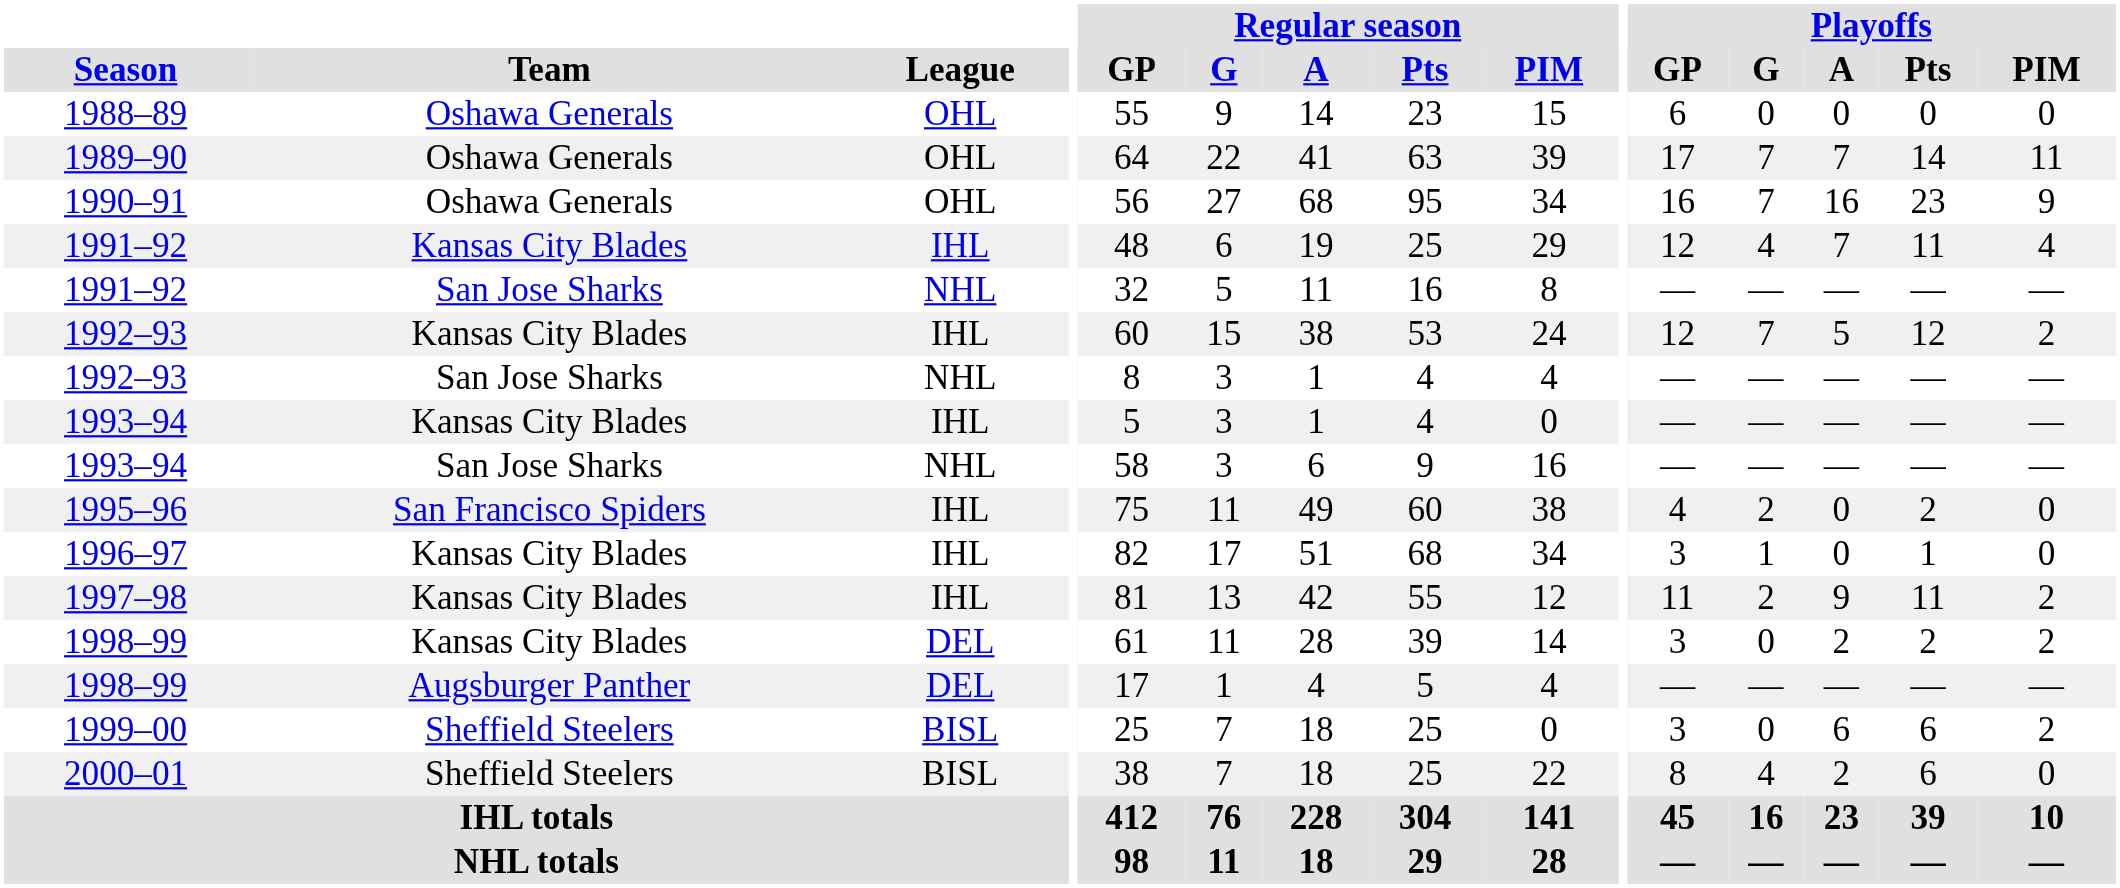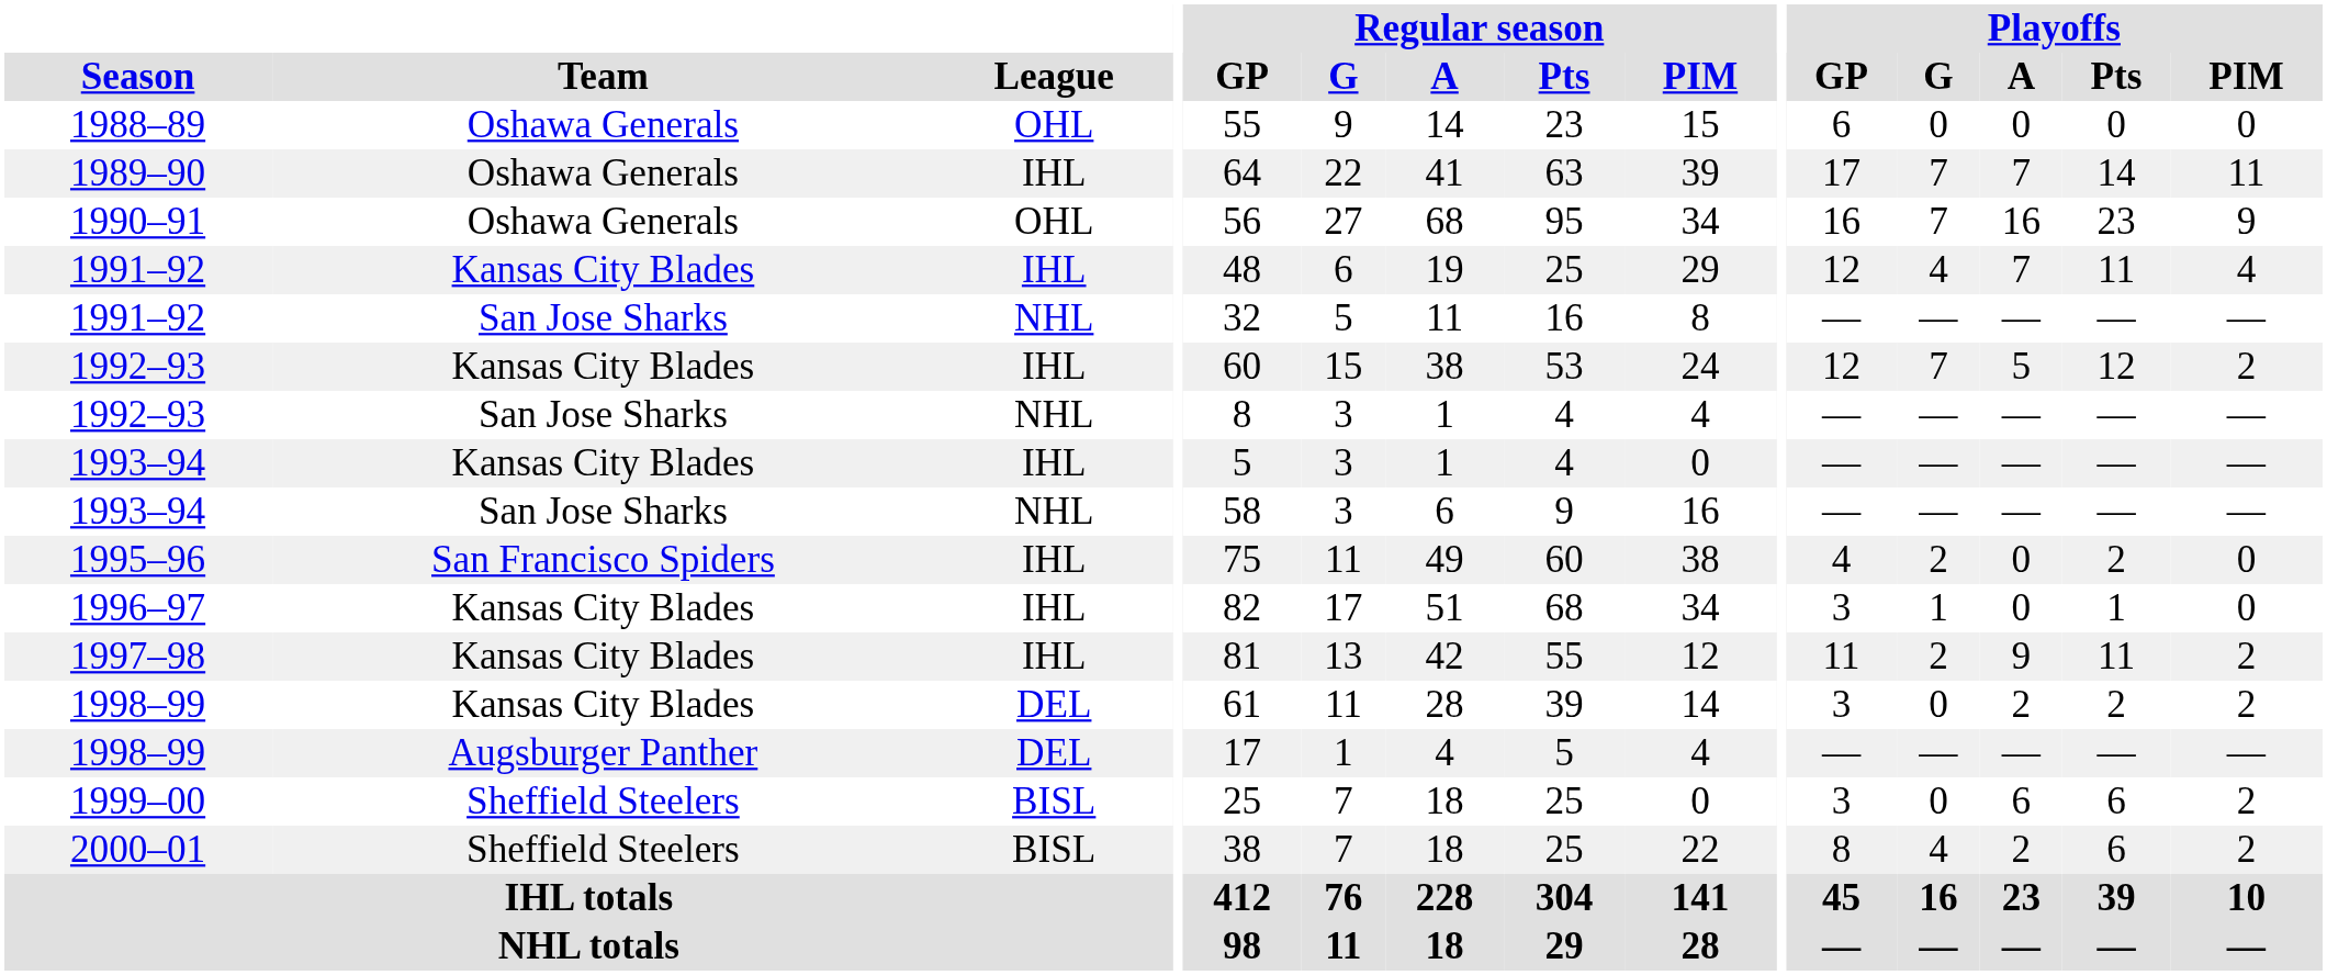 <table border="0" cellpadding="1" cellspacing="0" style="text-align:center; width:60em">
 <tr bgcolor="#e0e0e0">
 <th colspan="3" bgcolor="#ffffff"></th>
 <th rowspan="100" bgcolor="#ffffff"></th>
 <th colspan="5"><a href='#'>Regular season</a></th>
 <th rowspan="100" bgcolor="#ffffff"></th>
 <th colspan="5"><a href='#'>Playoffs</a></th>
 </tr>
 <tr bgcolor="#e0e0e0">
 <th><a href='#'>Season</a></th>
 <th>Team</th>
 <th>League</th>
 <th>GP</th>
 <th><a href='#'>G</a></th>
 <th><a href='#'>A</a></th>
 <th><a href='#'>Pts</a></th>
 <th><a href='#'>PIM</a></th>
 <th>GP</th>
 <th>G</th>
 <th>A</th>
 <th>Pts</th>
 <th>PIM</th>
 </tr>
 <tr>
 <td><a href='#'>1988–89</a></td>
 <td><a href='#'>Oshawa Generals</a></td>
 <td><a href='#'>OHL</a></td>
 <td>55</td>
 <td>9</td>
 <td>14</td>
 <td>23</td>
 <td>15</td>
 <td>6</td>
 <td>0</td>
 <td>0</td>
 <td>0</td>
 <td>0</td>
 </tr>
 <tr bgcolor="#f0f0f0">
 <td><a href='#'>1989–90</a></td>
 <td>Oshawa Generals</td>
-<td>OHL</td>
+<td>IHL</td>
 <td>64</td>
 <td>22</td>
 <td>41</td>
 <td>63</td>
 <td>39</td>
 <td>17</td>
 <td>7</td>
 <td>7</td>
 <td>14</td>
 <td>11</td>
 </tr>
 <tr>
 <td><a href='#'>1990–91</a></td>
 <td>Oshawa Generals</td>
 <td>OHL</td>
 <td>56</td>
 <td>27</td>
 <td>68</td>
 <td>95</td>
 <td>34</td>
 <td>16</td>
 <td>7</td>
 <td>16</td>
 <td>23</td>
 <td>9</td>
 </tr>
 <tr bgcolor="#f0f0f0">
 <td><a href='#'>1991–92</a></td>
 <td><a href='#'>Kansas City Blades</a></td>
 <td><a href='#'>IHL</a></td>
 <td>48</td>
 <td>6</td>
 <td>19</td>
 <td>25</td>
 <td>29</td>
 <td>12</td>
 <td>4</td>
 <td>7</td>
 <td>11</td>
 <td>4</td>
 </tr>
 <tr>
 <td><a href='#'>1991–92</a></td>
 <td><a href='#'>San Jose Sharks</a></td>
 <td><a href='#'>NHL</a></td>
 <td>32</td>
 <td>5</td>
 <td>11</td>
 <td>16</td>
 <td>8</td>
 <td>—</td>
 <td>—</td>
 <td>—</td>
 <td>—</td>
 <td>—</td>
 </tr>
 <tr bgcolor="#f0f0f0">
 <td><a href='#'>1992–93</a></td>
 <td>Kansas City Blades</td>
 <td>IHL</td>
 <td>60</td>
 <td>15</td>
 <td>38</td>
 <td>53</td>
 <td>24</td>
 <td>12</td>
 <td>7</td>
 <td>5</td>
 <td>12</td>
 <td>2</td>
 </tr>
 <tr>
 <td><a href='#'>1992–93</a></td>
 <td>San Jose Sharks</td>
 <td>NHL</td>
 <td>8</td>
 <td>3</td>
 <td>1</td>
 <td>4</td>
 <td>4</td>
 <td>—</td>
 <td>—</td>
 <td>—</td>
 <td>—</td>
 <td>—</td>
 </tr>
 <tr bgcolor="#f0f0f0">
 <td><a href='#'>1993–94</a></td>
 <td>Kansas City Blades</td>
 <td>IHL</td>
 <td>5</td>
 <td>3</td>
 <td>1</td>
 <td>4</td>
 <td>0</td>
 <td>—</td>
 <td>—</td>
 <td>—</td>
 <td>—</td>
 <td>—</td>
 </tr>
 <tr>
 <td><a href='#'>1993–94</a></td>
 <td>San Jose Sharks</td>
 <td>NHL</td>
 <td>58</td>
 <td>3</td>
 <td>6</td>
 <td>9</td>
 <td>16</td>
 <td>—</td>
 <td>—</td>
 <td>—</td>
 <td>—</td>
 <td>—</td>
 </tr>
 <tr bgcolor="#f0f0f0">
 <td><a href='#'>1995–96</a></td>
 <td><a href='#'>San Francisco Spiders</a></td>
 <td>IHL</td>
 <td>75</td>
 <td>11</td>
 <td>49</td>
 <td>60</td>
 <td>38</td>
 <td>4</td>
 <td>2</td>
 <td>0</td>
 <td>2</td>
 <td>0</td>
 </tr>
 <tr>
 <td><a href='#'>1996–97</a></td>
 <td>Kansas City Blades</td>
 <td>IHL</td>
 <td>82</td>
 <td>17</td>
 <td>51</td>
 <td>68</td>
 <td>34</td>
 <td>3</td>
 <td>1</td>
 <td>0</td>
 <td>1</td>
 <td>0</td>
 </tr>
 <tr bgcolor="#f0f0f0">
 <td><a href='#'>1997–98</a></td>
 <td>Kansas City Blades</td>
 <td>IHL</td>
 <td>81</td>
 <td>13</td>
 <td>42</td>
 <td>55</td>
 <td>12</td>
 <td>11</td>
 <td>2</td>
 <td>9</td>
 <td>11</td>
 <td>2</td>
 </tr>
 <tr>
 <td><a href='#'>1998–99</a></td>
 <td>Kansas City Blades</td>
 <td><a href='#'>DEL</a></td>
 <td>61</td>
 <td>11</td>
 <td>28</td>
 <td>39</td>
 <td>14</td>
 <td>3</td>
 <td>0</td>
 <td>2</td>
 <td>2</td>
 <td>2</td>
 </tr>
 <tr bgcolor="#f0f0f0">
 <td><a href='#'>1998–99</a></td>
 <td><a href='#'>Augsburger Panther</a></td>
 <td><a href='#'>DEL</a></td>
 <td>17</td>
 <td>1</td>
 <td>4</td>
 <td>5</td>
 <td>4</td>
 <td>—</td>
 <td>—</td>
 <td>—</td>
 <td>—</td>
 <td>—</td>
 </tr>
 <tr>
 <td><a href='#'>1999–00</a></td>
 <td><a href='#'>Sheffield Steelers</a></td>
 <td><a href='#'>BISL</a></td>
 <td>25</td>
 <td>7</td>
 <td>18</td>
 <td>25</td>
 <td>0</td>
 <td>3</td>
 <td>0</td>
 <td>6</td>
 <td>6</td>
 <td>2</td>
 </tr>
 <tr bgcolor="#f0f0f0">
 <td><a href='#'>2000–01</a></td>
 <td>Sheffield Steelers</td>
 <td>BISL</td>
 <td>38</td>
 <td>7</td>
 <td>18</td>
 <td>25</td>
 <td>22</td>
 <td>8</td>
 <td>4</td>
 <td>2</td>
 <td>6</td>
-<td>0</td>
+<td>2</td>
 </tr>
 <tr bgcolor="#e0e0e0">
 <th colspan="3">IHL totals</th>
 <th>412</th>
 <th>76</th>
 <th>228</th>
 <th>304</th>
 <th>141</th>
 <th>45</th>
 <th>16</th>
 <th>23</th>
 <th>39</th>
 <th>10</th>
 </tr>
 <tr bgcolor="#e0e0e0">
 <th colspan="3">NHL totals</th>
 <th>98</th>
 <th>11</th>
 <th>18</th>
 <th>29</th>
 <th>28</th>
 <th>—</th>
 <th>—</th>
 <th>—</th>
 <th>—</th>
 <th>—</th>
 </tr>
 </table>
